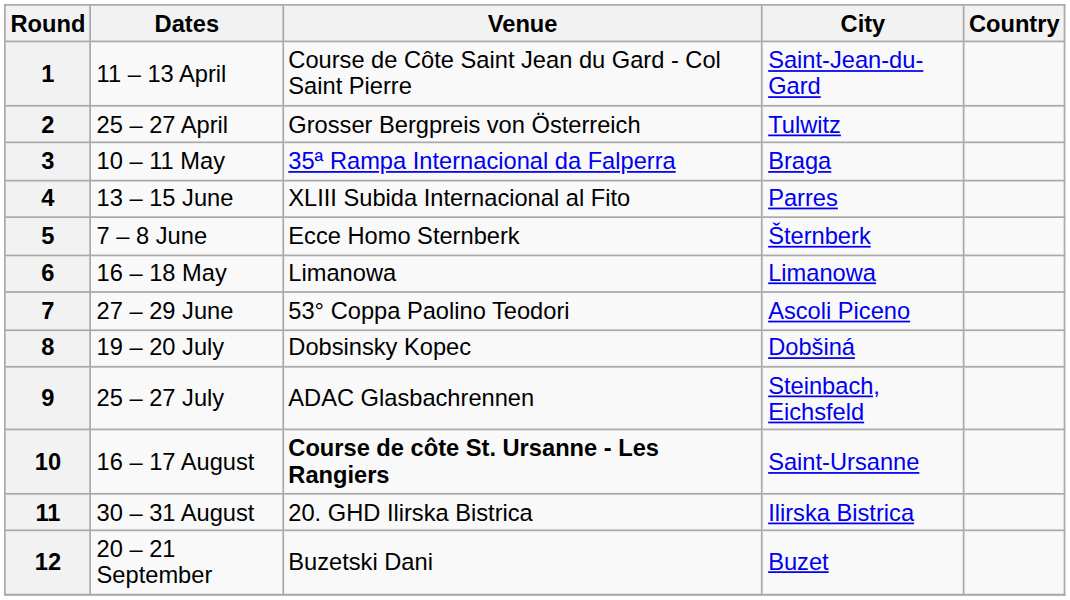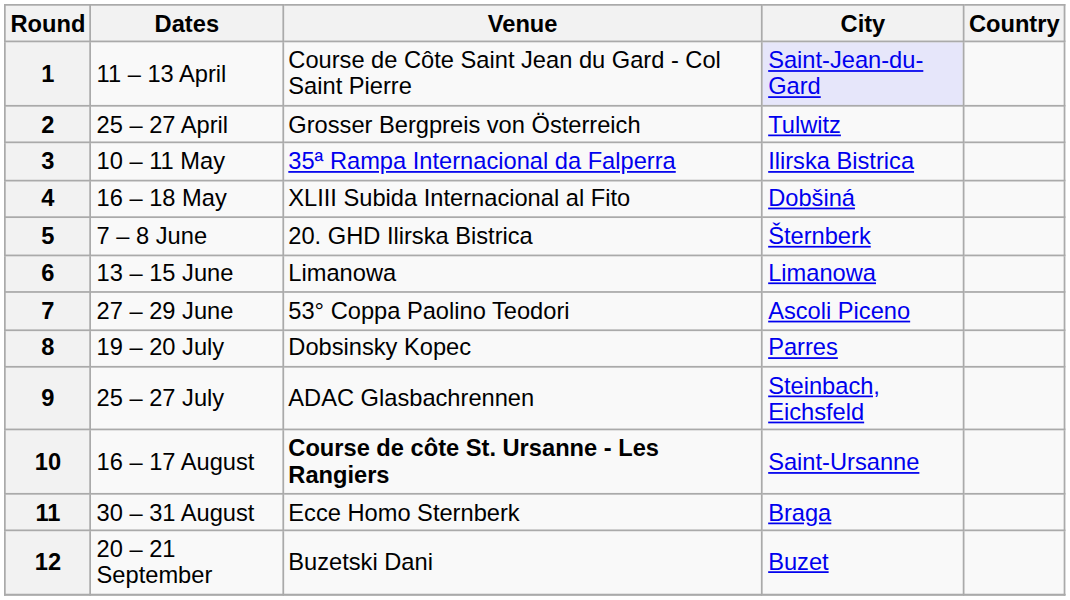 <table class="wikitable" style="font-size: 85%;">
 <tr>
 <th>Round</th>
 <th>Dates</th>
 <th>Venue</th>
 <th>City</th>
 <th>Country</th>
 </tr>
 <tr>
 <th>1</th>
 <td>11 – 13 April</td>
 <td>Course de Côte Saint Jean du Gard - Col Saint Pierre</td>
-<td><a href='#'>Saint-Jean-du-Gard</a></td>
+<td style="background: lavender;"><a href='#'>Saint-Jean-du-Gard</a></td>
 <td></td>
 </tr>
 <tr>
 <th>2</th>
 <td>25 – 27 April</td>
 <td>Grosser Bergpreis von Österreich</td>
 <td><a href='#'>Tulwitz</a></td>
 <td></td>
 </tr>
 <tr>
 <th>3</th>
 <td>10 – 11 May</td>
 <td><a href='#'>35ª Rampa Internacional da Falperra</a></td>
-<td><a href='#'>Braga</a></td>
+<td><a href='#'>Ilirska Bistrica</a></td>
 <td></td>
 </tr>
 <tr>
 <th>4</th>
-<td>13 – 15 June</td>
+<td>16 – 18 May</td>
 <td>XLIII Subida Internacional al Fito</td>
-<td><a href='#'>Parres</a></td>
+<td><a href='#'>Dobšiná</a></td>
 <td></td>
 </tr>
 <tr>
 <th>5</th>
 <td>7 – 8 June</td>
-<td>Ecce Homo Sternberk</td>
+<td>20. GHD Ilirska Bistrica</td>
 <td><a href='#'>Šternberk</a></td>
 <td></td>
 </tr>
 <tr>
 <th>6</th>
-<td>16 – 18 May</td>
+<td>13 – 15 June</td>
 <td>Limanowa</td>
 <td><a href='#'>Limanowa</a></td>
 <td></td>
 </tr>
 <tr>
 <th>7</th>
 <td>27 – 29 June</td>
 <td>53° Coppa Paolino Teodori</td>
 <td><a href='#'>Ascoli Piceno</a></td>
 <td></td>
 </tr>
 <tr>
 <th>8</th>
 <td>19 – 20 July</td>
 <td>Dobsinsky Kopec</td>
-<td><a href='#'>Dobšiná</a></td>
+<td><a href='#'>Parres</a></td>
 <td></td>
 </tr>
 <tr>
 <th>9</th>
 <td>25 – 27 July</td>
 <td>ADAC Glasbachrennen</td>
 <td><a href='#'>Steinbach, Eichsfeld</a></td>
 <td></td>
 </tr>
 <tr>
 <th>10</th>
 <td>16 – 17 August</td>
 <td><strong>Course de côte St. Ursanne - Les Rangiers</strong></td>
 <td><a href='#'>Saint-Ursanne</a></td>
 <td></td>
 </tr>
 <tr>
 <th>11</th>
 <td>30 – 31 August</td>
-<td>20. GHD Ilirska Bistrica</td>
-<td><a href='#'>Ilirska Bistrica</a></td>
+<td>Ecce Homo Sternberk</td>
+<td><a href='#'>Braga</a></td>
 <td></td>
 </tr>
 <tr>
 <th>12</th>
 <td>20 – 21 September</td>
 <td>Buzetski Dani</td>
 <td><a href='#'>Buzet</a></td>
 <td></td>
 </tr>
 <tr>
 </tr>
 </table>
